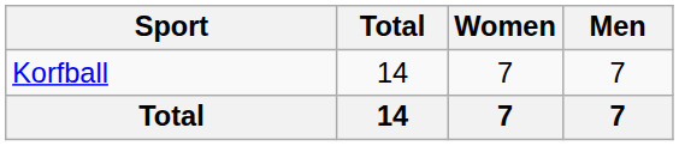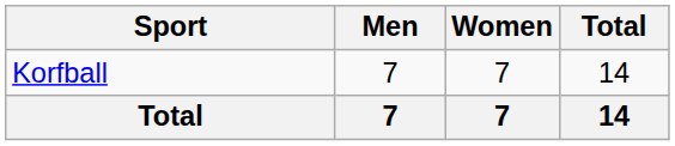 <table class="wikitable sortable" style="text-align:center;">
 <tr>
 <th width=180>Sport</th>
+<th width=55>Men</th>
+<th width=55>Women</th>
 <th width=55>Total</th>
-<th width=55>Women</th>
-<th width=55>Men</th>
 </tr>
 <tr>
 <td align=left><a href='#'>Korfball</a></td>
-<td>14</td>
 <td>7</td>
 <td>7</td>
+<td>14</td>
 </tr>
 <tr>
 <th>Total</th>
-<th>14</th>
 <th>7</th>
 <th>7</th>
+<th>14</th>
 </tr>
 </table>
